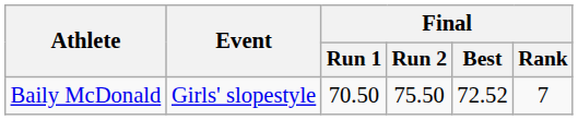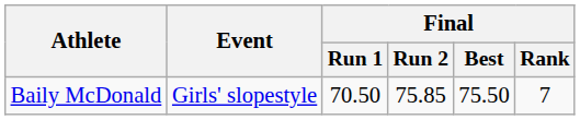 <table class="wikitable" style="font-size:90%">
 <tr>
 <th rowspan=2>Athlete</th>
 <th rowspan=2>Event</th>
 <th colspan=5>Final</th>
 </tr>
 <tr style="font-size:95%">
 <th>Run 1</th>
 <th>Run 2</th>
 <th>Best</th>
 <th>Rank</th>
 </tr>
 <tr align=center>
 <td align=left><a href='#'>Baily McDonald</a></td>
 <td align=left><a href='#'>Girls' slopestyle</a></td>
 <td>70.50</td>
+<td>75.85</td>
 <td>75.50</td>
-<td>72.52</td>
 <td>7</td>
 </tr>
 </table>
